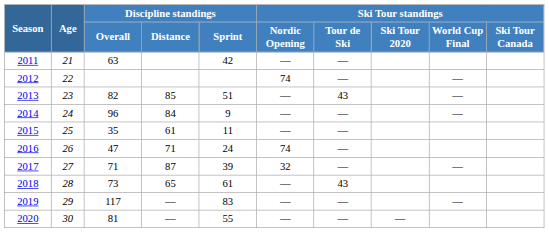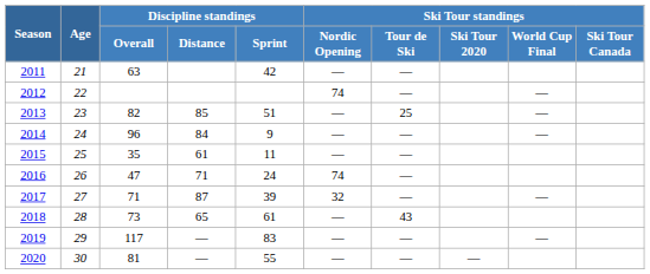 <table class="wikitable" style="font-size:95%; text-align:center; border:grey solid 1px; border-collapse:collapse; background:#ffffff;">
 <tr>
 <th style="background-color:#369; color:white; width:60px;" rowspan="2"> Season </th>
 <th style="background-color:#369; color:white; width:40px;" rowspan="2"> Age </th>
 <th style="background-color:#4180be; color:white;" colspan="3">Discipline standings</th>
 <th style="background-color:#4180be; color:white;" colspan="5">Ski Tour standings</th>
 </tr>
 <tr>
 <th style="background-color:#4180be; color:white; width:75px;">Overall</th>
 <th style="background-color:#4180be; color:white; width:75px;">Distance</th>
 <th style="background-color:#4180be; color:white; width:75px;">Sprint</th>
 <th style="background-color:#4180be; color:white; width:75px;">Nordic<br>Opening</th>
 <th style="background-color:#4180be; color:white; width:75px;">Tour de<br>Ski</th>
 <th style="background-color:#4180be; color:white; width:75px;">Ski Tour<br>2020</th>
 <th style="background-color:#4180be; color:white; width:75px;">World Cup<br>Final</th>
 <th style="background-color:#4180be; color:white; width:75px;">Ski Tour<br>Canada</th>
 </tr>
 <tr>
 <td><a href='#'>2011</a></td>
 <td><em>21</em></td>
 <td>63</td>
 <td></td>
 <td>42</td>
 <td>—</td>
 <td>—</td>
 <td></td>
 <td></td>
 <td></td>
 </tr>
 <tr>
 <td><a href='#'>2012</a></td>
 <td><em>22</em></td>
 <td></td>
 <td></td>
 <td></td>
 <td>74</td>
 <td>—</td>
 <td></td>
 <td>—</td>
 <td></td>
 </tr>
 <tr>
 <td><a href='#'>2013</a></td>
 <td><em>23</em></td>
 <td>82</td>
 <td>85</td>
 <td>51</td>
 <td>—</td>
-<td>43</td>
+<td>25</td>
 <td></td>
 <td>—</td>
 <td></td>
 </tr>
 <tr>
 <td><a href='#'>2014</a></td>
 <td><em>24</em></td>
 <td>96</td>
 <td>84</td>
 <td>9</td>
 <td>—</td>
 <td>—</td>
 <td></td>
 <td>—</td>
 <td></td>
 </tr>
 <tr>
 <td><a href='#'>2015</a></td>
 <td><em>25</em></td>
 <td>35</td>
 <td>61</td>
 <td>11</td>
 <td>—</td>
 <td>—</td>
 <td></td>
 <td></td>
 <td></td>
 </tr>
 <tr>
 <td><a href='#'>2016</a></td>
 <td><em>26</em></td>
 <td>47</td>
 <td>71</td>
 <td>24</td>
 <td>74</td>
 <td>—</td>
 <td></td>
 <td></td>
 <td></td>
 </tr>
 <tr>
 <td><a href='#'>2017</a></td>
 <td><em>27</em></td>
 <td>71</td>
 <td>87</td>
 <td>39</td>
 <td>32</td>
 <td>—</td>
 <td></td>
 <td>—</td>
 <td></td>
 </tr>
 <tr>
 <td><a href='#'>2018</a></td>
 <td><em>28</em></td>
 <td>73</td>
 <td>65</td>
 <td>61</td>
 <td>—</td>
 <td>43</td>
 <td></td>
 <td></td>
 <td></td>
 </tr>
 <tr>
 <td><a href='#'>2019</a></td>
 <td><em>29</em></td>
 <td>117</td>
 <td>—</td>
 <td>83</td>
 <td>—</td>
 <td>—</td>
 <td></td>
 <td>—</td>
 <td></td>
 </tr>
 <tr>
 <td><a href='#'>2020</a></td>
 <td><em>30</em></td>
 <td>81</td>
 <td>—</td>
 <td>55</td>
 <td>—</td>
 <td>—</td>
 <td>—</td>
 <td></td>
 <td></td>
 </tr>
 </table>
